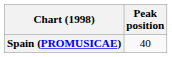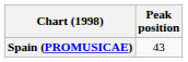 <table class="wikitable sortable plainrowheaders">
 <tr>
 <th>Chart (1998)</th>
 <th>Peak<br>position</th>
 </tr>
 <tr>
 <th scope="row">Spain (<a href='#'>PROMUSICAE</a>)</th>
-<td style="text-align:center;">40</td>
+<td style="text-align:center;">43</td>
 </tr>
 </table>
